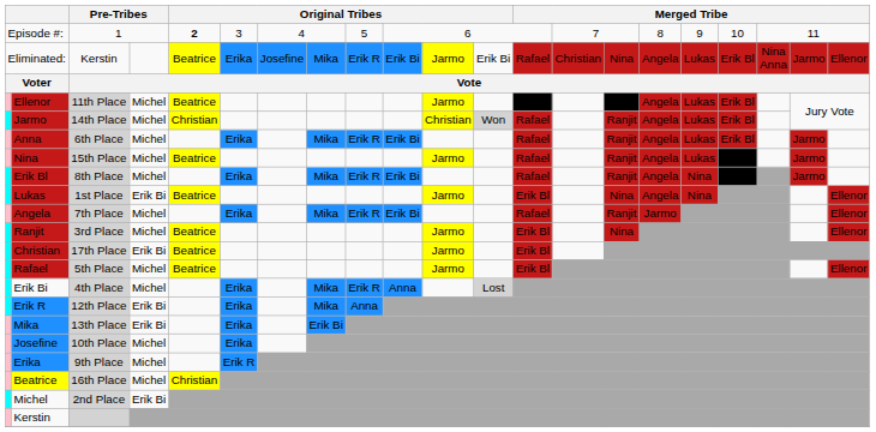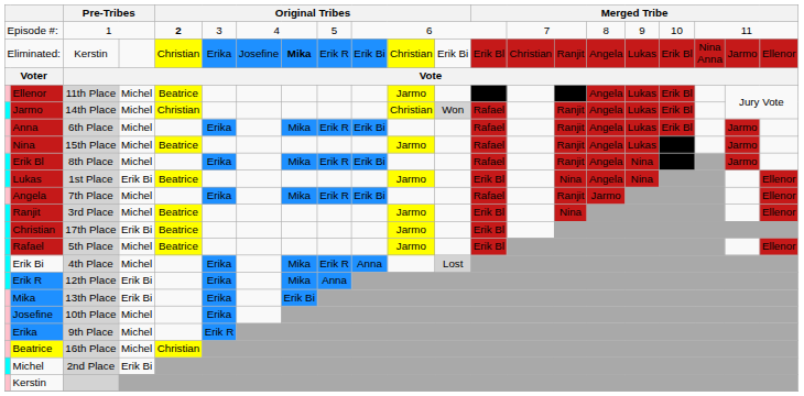 <table class="wikitable" style="text-align:center">
 <tr>
 <th colspan=2></th>
 <th colspan=2>Pre-Tribes</th>
 <th colspan=8>Original Tribes</th>
 <th colspan=9>Merged Tribe</th>
 </tr>
 <tr>
 <td colspan=2 align="left">Episode #:</td>
 <td colspan=2>1</td>
 <td><strong>2</strong></td>
 <td>3</td>
 <td colspan=2>4</td>
 <td>5</td>
 <td colspan=4>6</td>
 <td colspan=2>7</td>
 <td>8</td>
 <td>9</td>
 <td>10</td>
 <td colspan=3>11</td>
 </tr>
 <tr>
 <td colspan=2 align="left">Eliminated:</td>
 <td>Kerstin<br></td>
 <td><br></td>
-<td bgcolor="yellow">Beatrice<br></td>
+<td bgcolor="yellow">Christian</td>
 <td bgcolor="#1E90FF">Erika<br></td>
 <td bgcolor="#1E90FF">Josefine<br></td>
-<td bgcolor="#1E90FF">Mika<br></td>
+<td bgcolor="#1E90FF"><strong>Mika<br></strong></td>
 <td bgcolor="#1E90FF">Erik R<br></td>
 <td bgcolor="#1E90FF">Erik Bi<br></td>
-<td bgcolor="yellow">Jarmo<br></td>
+<td bgcolor="yellow">Christian</td>
 <td>Erik Bi<br></td>
-<td bgcolor="#C51919"><span>Rafael<br></span></td>
+<td bgcolor="#C51919"><span>Erik Bl</span></td>
 <td bgcolor="#C51919"><span>Christian<br></span></td>
-<td bgcolor="#C51919"><span>Nina</span></td>
+<td bgcolor="#C51919"><span>Ranjit<br></span></td>
 <td bgcolor="#C51919"><span>Angela<br></span></td>
 <td bgcolor="#C51919"><span>Lukas<br></span></td>
 <td bgcolor="#C51919"><span>Erik Bl<br></span></td>
 <td bgcolor="#C51919"><span>Nina<br>Anna<br></span></td>
 <td bgcolor="#C51919"><span>Jarmo<br></span></td>
 <td bgcolor="#C51919"><span>Ellenor<br></span></td>
 </tr>
 <tr>
 <th colspan=2>Voter</th>
 <th colspan=19>Vote</th>
 </tr>
 <tr>
 <td style="background:pink"></td>
 <td align="left" bgcolor="#C51919"><span>Ellenor</span></td>
 <td bgcolor="lightgray">11th Place</td>
 <td>Michel</td>
 <td bgcolor="yellow">Beatrice</td>
 <td></td>
 <td></td>
 <td></td>
 <td></td>
 <td></td>
 <td bgcolor="yellow">Jarmo</td>
 <td></td>
 <td bgcolor="black"></td>
 <td></td>
 <td bgcolor="black"></td>
 <td bgcolor="#C51919"><span>Angela</span></td>
 <td bgcolor="#C51919"><span>Lukas</span></td>
 <td bgcolor="#C51919"><span>Erik Bl</span></td>
 <td></td>
 <td colspan=2 rowspan=2>Jury Vote</td>
 </tr>
 <tr>
 <td style="background:cyan"></td>
 <td align="left" bgcolor="#C51919"><span>Jarmo</span></td>
 <td bgcolor="lightgray">14th Place</td>
 <td>Michel</td>
 <td bgcolor="yellow">Christian</td>
 <td></td>
 <td></td>
 <td></td>
 <td></td>
 <td></td>
 <td bgcolor="yellow">Christian</td>
 <td bgcolor="lightgray">Won</td>
 <td bgcolor="#C51919"><span>Rafael</span></td>
 <td></td>
 <td bgcolor="#C51919"><span>Ranjit</span></td>
 <td bgcolor="#C51919"><span>Angela</span></td>
 <td bgcolor="#C51919"><span>Lukas</span></td>
 <td bgcolor="#C51919"><span>Erik Bl</span></td>
 <td></td>
 </tr>
 <tr>
 <td style="background:pink"></td>
 <td align="left" bgcolor="#C51919"><span>Anna</span></td>
 <td bgcolor="lightgray">6th Place</td>
 <td>Michel</td>
 <td></td>
 <td bgcolor="#1E90FF">Erika</td>
 <td></td>
 <td bgcolor="#1E90FF">Mika</td>
 <td bgcolor="#1E90FF">Erik R</td>
 <td bgcolor="#1E90FF">Erik Bi</td>
 <td></td>
 <td></td>
 <td bgcolor="#C51919"><span>Rafael</span></td>
 <td></td>
 <td bgcolor="#C51919"><span>Ranjit</span></td>
 <td bgcolor="#C51919"><span>Angela</span></td>
 <td bgcolor="#C51919"><span>Lukas</span></td>
 <td bgcolor="#C51919"><span>Erik Bl</span></td>
 <td></td>
 <td bgcolor="#C51919"><span>Jarmo</span></td>
 <td></td>
 </tr>
 <tr>
 <td style="background:pink"></td>
 <td align="left" bgcolor="#C51919"><span>Nina</span></td>
 <td bgcolor="lightgray">15th Place</td>
 <td>Michel</td>
 <td bgcolor="yellow">Beatrice</td>
 <td></td>
 <td></td>
 <td></td>
 <td></td>
 <td></td>
 <td bgcolor="yellow">Jarmo</td>
 <td></td>
 <td bgcolor="#C51919"><span>Rafael</span></td>
 <td></td>
 <td bgcolor="#C51919"><span>Ranjit</span></td>
 <td bgcolor="#C51919"><span>Angela</span></td>
 <td bgcolor="#C51919"><span>Lukas</span></td>
 <td bgcolor="black"></td>
 <td></td>
 <td bgcolor="#C51919"><span>Jarmo</span></td>
 <td></td>
 </tr>
 <tr>
 <td style="background:cyan"></td>
 <td align="left" bgcolor="#C51919"><span>Erik Bl</span></td>
 <td bgcolor="lightgray">8th Place</td>
 <td>Michel</td>
 <td></td>
 <td bgcolor="#1E90FF">Erika</td>
 <td></td>
 <td bgcolor="#1E90FF">Mika</td>
 <td bgcolor="#1E90FF">Erik R</td>
 <td bgcolor="#1E90FF">Erik Bi</td>
 <td></td>
 <td></td>
 <td bgcolor="#C51919"><span>Rafael</span></td>
 <td></td>
 <td bgcolor="#C51919"><span>Ranjit</span></td>
 <td bgcolor="#C51919"><span>Angela</span></td>
 <td bgcolor="#C51919"><span>Nina</span></td>
 <td bgcolor="black"></td>
 <td bgcolor="darkgray" colspan=1></td>
 <td bgcolor="#C51919"><span>Jarmo</span></td>
 <td></td>
 </tr>
 <tr>
 <td style="background:cyan"></td>
 <td align="left" bgcolor="#C51919"><span>Lukas</span></td>
 <td bgcolor="lightgray">1st Place</td>
 <td>Erik Bi</td>
 <td bgcolor="yellow">Beatrice</td>
 <td></td>
 <td></td>
 <td></td>
 <td></td>
 <td></td>
 <td bgcolor="yellow">Jarmo</td>
 <td></td>
 <td bgcolor="#C51919"><span>Erik Bl</span></td>
 <td></td>
 <td bgcolor="#C51919"><span>Nina</span></td>
 <td bgcolor="#C51919"><span>Angela</span></td>
 <td bgcolor="#C51919"><span>Nina</span></td>
 <td bgcolor="darkgray" colspan=2></td>
 <td></td>
 <td bgcolor="#C51919"><span>Ellenor</span></td>
 </tr>
 <tr>
 <td style="background:pink"></td>
 <td align="left" bgcolor="#C51919"><span>Angela</span></td>
 <td bgcolor="lightgray">7th Place</td>
 <td>Michel</td>
 <td></td>
 <td bgcolor="#1E90FF">Erika</td>
 <td></td>
 <td bgcolor="#1E90FF">Mika</td>
 <td bgcolor="#1E90FF">Erik R</td>
 <td bgcolor="#1E90FF">Erik Bi</td>
 <td></td>
 <td></td>
 <td bgcolor="#C51919"><span>Rafael</span></td>
 <td></td>
 <td bgcolor="#C51919"><span>Ranjit</span></td>
 <td bgcolor="#C51919"><span>Jarmo</span></td>
 <td bgcolor="darkgray" colspan=3></td>
 <td></td>
 <td bgcolor="#C51919"><span>Ellenor</span></td>
 </tr>
 <tr>
 <td style="background:cyan"></td>
 <td align="left" bgcolor="#C51919"><span>Ranjit</span></td>
 <td bgcolor="lightgray">3rd Place</td>
 <td>Michel</td>
 <td bgcolor="yellow">Beatrice</td>
 <td></td>
 <td></td>
 <td></td>
 <td></td>
 <td></td>
 <td bgcolor="yellow">Jarmo</td>
 <td></td>
 <td bgcolor="#C51919"><span>Erik Bl</span></td>
 <td></td>
 <td bgcolor="#C51919"><span>Nina</span></td>
 <td bgcolor="darkgray" colspan=4></td>
 <td></td>
 <td bgcolor="#C51919"><span>Ellenor</span></td>
 </tr>
 <tr>
 <td style="background:cyan"></td>
 <td align="left" bgcolor="#C51919"><span>Christian</span></td>
 <td bgcolor="lightgray">17th Place</td>
 <td>Erik Bi</td>
 <td bgcolor="yellow">Beatrice</td>
 <td></td>
 <td></td>
 <td></td>
 <td></td>
 <td></td>
 <td bgcolor="yellow">Jarmo</td>
 <td></td>
 <td bgcolor="#C51919"><span>Erik Bl</span></td>
 <td></td>
 <td bgcolor="darkgray" colspan=7></td>
 </tr>
 <tr>
 <td style="background:cyan"></td>
 <td align="left" bgcolor="#C51919"><span>Rafael</span></td>
 <td bgcolor="lightgray">5th Place</td>
 <td>Michel</td>
 <td bgcolor="yellow">Beatrice</td>
 <td></td>
 <td></td>
 <td></td>
 <td></td>
 <td></td>
 <td bgcolor="yellow">Jarmo</td>
 <td></td>
 <td bgcolor="#C51919"><span>Erik Bl</span></td>
 <td bgcolor="darkgray" colspan=6></td>
 <td></td>
 <td bgcolor="#C51919"><span>Ellenor</span></td>
 </tr>
 <tr>
 <td style="background:cyan"></td>
 <td align="left">Erik Bi</td>
 <td bgcolor="lightgray">4th Place</td>
 <td>Michel</td>
 <td></td>
 <td bgcolor="#1E90FF">Erika</td>
 <td></td>
 <td bgcolor="#1E90FF">Mika</td>
 <td bgcolor="#1E90FF">Erik R</td>
 <td bgcolor="#1E90FF">Anna</td>
 <td></td>
 <td bgcolor="lightgray">Lost</td>
 <td bgcolor="darkgray" colspan=9></td>
 </tr>
 <tr>
 <td style="background:cyan"></td>
 <td align="left" bgcolor="#1E90FF">Erik R</td>
 <td bgcolor="lightgray">12th Place</td>
 <td>Erik Bi</td>
 <td></td>
 <td bgcolor="#1E90FF">Erika</td>
 <td></td>
 <td bgcolor="#1E90FF">Mika</td>
 <td bgcolor="#1E90FF">Anna</td>
 <td bgcolor="darkgray" colspan=12></td>
 </tr>
 <tr>
 <td style="background:pink"></td>
 <td align="left" bgcolor="#1E90FF">Mika</td>
 <td bgcolor="lightgray">13th Place</td>
 <td>Erik Bi</td>
 <td></td>
 <td bgcolor="#1E90FF">Erika</td>
 <td></td>
 <td bgcolor="#1E90FF">Erik Bi</td>
 <td bgcolor="darkgray" colspan=13></td>
 </tr>
 <tr>
 <td style="background:pink"></td>
 <td align="left" bgcolor="#1E90FF">Josefine</td>
 <td bgcolor="lightgray">10th Place</td>
 <td>Michel</td>
 <td></td>
 <td bgcolor="#1E90FF">Erika</td>
 <td></td>
 <td bgcolor="darkgray" colspan=14></td>
 </tr>
 <tr>
 <td style="background:pink"></td>
 <td align="left" bgcolor="#1E90FF">Erika</td>
 <td bgcolor="lightgray">9th Place</td>
 <td>Michel</td>
 <td></td>
 <td bgcolor="#1E90FF">Erik R</td>
 <td bgcolor="darkgray" colspan=15></td>
 </tr>
 <tr>
 <td style="background:pink"></td>
 <td align="left" bgcolor="yellow">Beatrice</td>
 <td bgcolor="lightgray">16th Place</td>
 <td>Michel</td>
 <td bgcolor="yellow">Christian</td>
 <td bgcolor="darkgray" colspan=16></td>
 </tr>
 <tr>
 <td style="background:cyan"></td>
 <td align="left">Michel</td>
 <td bgcolor="lightgray">2nd Place</td>
 <td>Erik Bi</td>
 <td bgcolor="darkgray" colspan=17></td>
 </tr>
 <tr>
 <td style="background:pink"></td>
 <td align="left">Kerstin</td>
 <td bgcolor="lightgray"></td>
 <td bgcolor="darkgray" colspan=18></td>
 </tr>
 <tr>
 </tr>
 </table>
